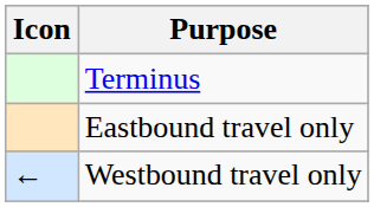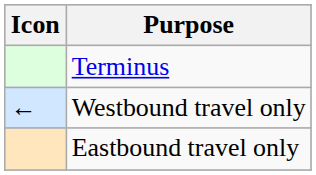 <table class="wikitable">
 <tr>
 <th scope="col">Icon</th>
 <th scope="col">Purpose</th>
 </tr>
 <tr>
 <td scope="row" style="background-color:#ddffdd"></td>
 <td><a href='#'>Terminus</a></td>
 </tr>
 <tr>
+<td scope="row" style="background-color:#D0E7FF">←</td>
+<td>Westbound travel only</td>
+</tr>
+<tr>
 <td scope="row" style="background-color:#FFE6BD"></td>
 <td>Eastbound travel only</td>
 </tr>
-<tr>
-<td scope="row" style="background-color:#D0E7FF">←</td>
-<td>Westbound travel only</td>
-</tr>
 </table>
